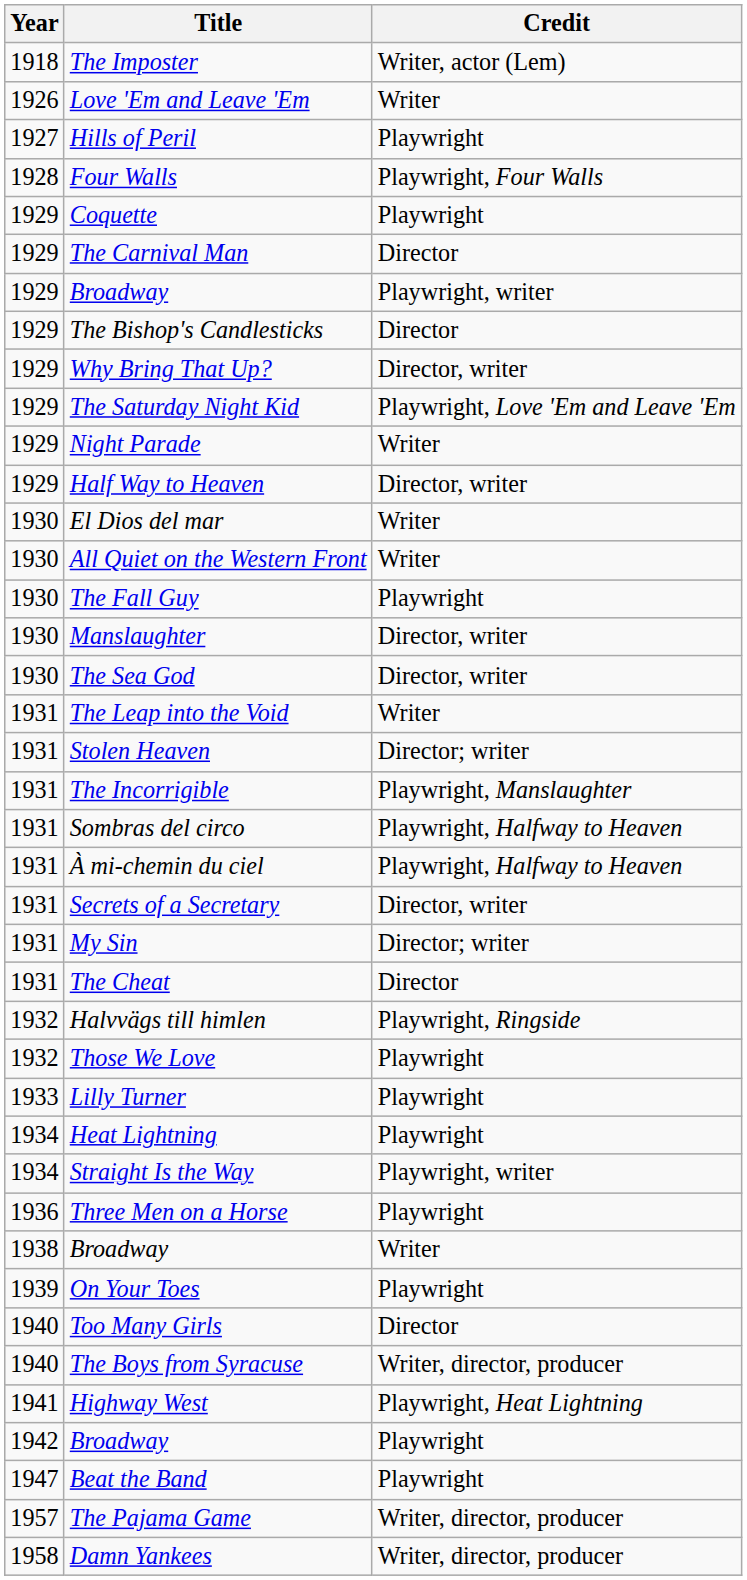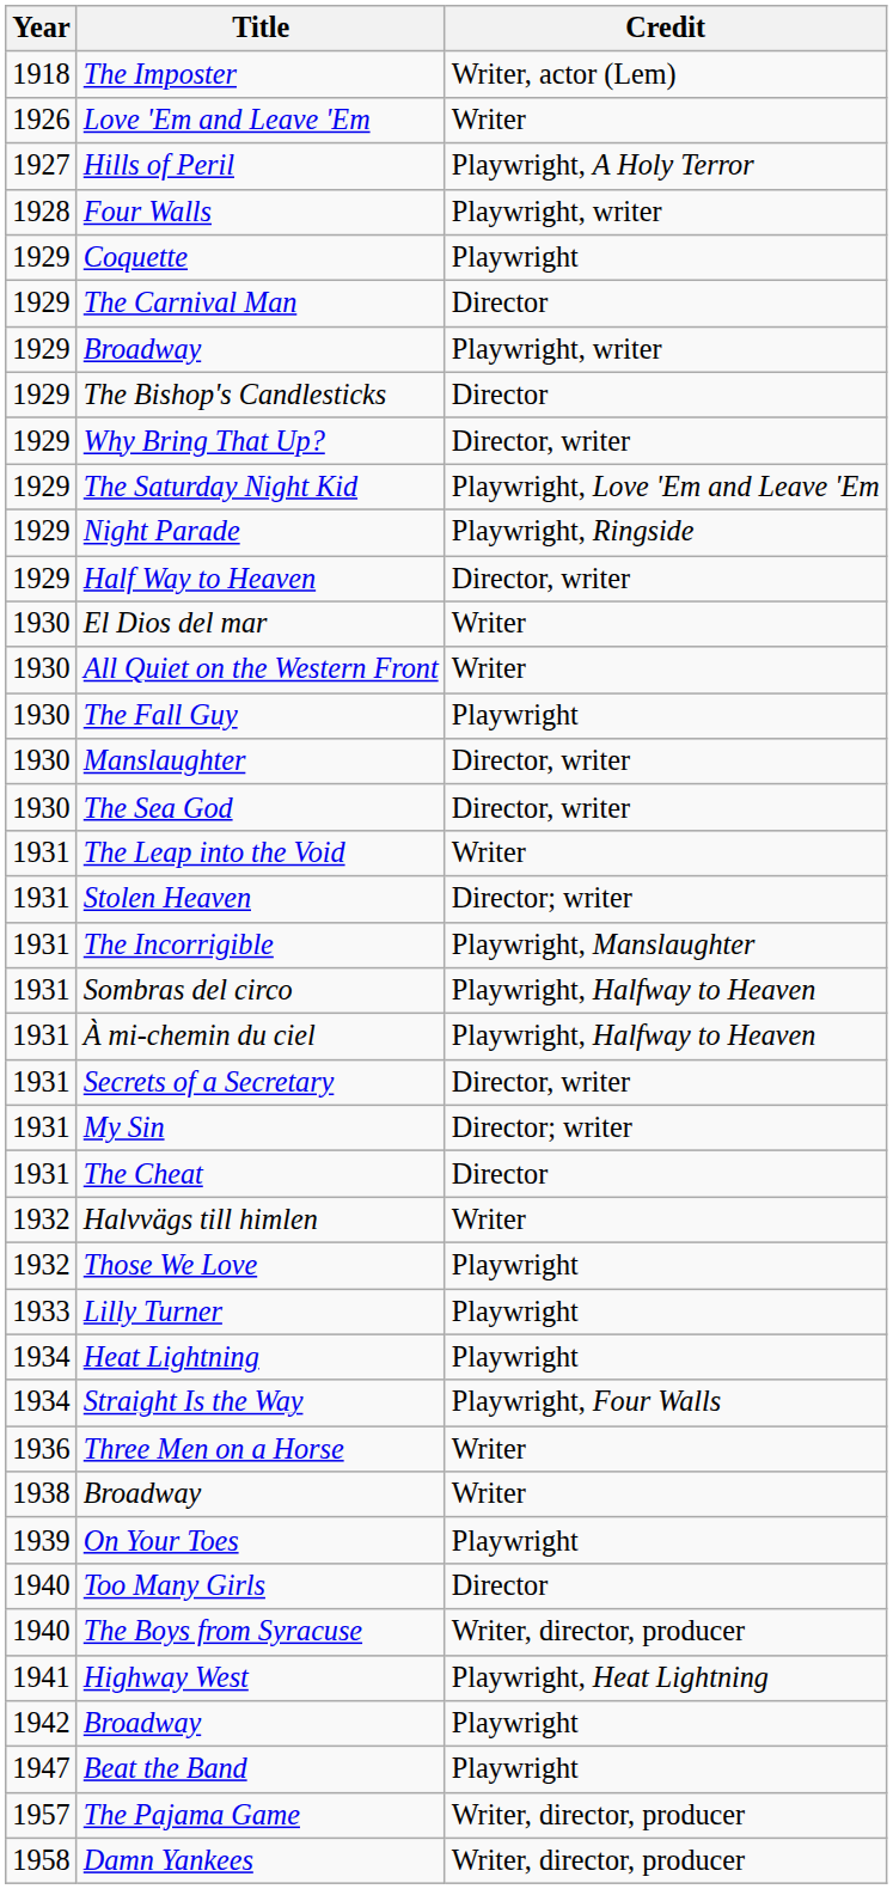 <table class="wikitable">
 <tr>
 <th>Year</th>
 <th>Title</th>
 <th>Credit</th>
 </tr>
 <tr>
 <td>1918</td>
 <td><em><a href='#'>The Imposter</a></em></td>
 <td>Writer, actor (Lem)</td>
 </tr>
 <tr>
 <td>1926</td>
 <td><em><a href='#'>Love 'Em and Leave 'Em</a></em></td>
 <td>Writer</td>
 </tr>
 <tr>
 <td>1927</td>
 <td><em><a href='#'>Hills of Peril</a></em></td>
-<td>Playwright</td>
+<td>Playwright, <em>A Holy Terror</em></td>
 </tr>
 <tr>
 <td>1928</td>
 <td><em><a href='#'>Four Walls</a></em></td>
-<td>Playwright, <em>Four Walls</em></td>
+<td>Playwright, writer</td>
 </tr>
 <tr>
 <td>1929</td>
 <td><em><a href='#'>Coquette</a></em></td>
 <td>Playwright</td>
 </tr>
 <tr>
 <td>1929</td>
 <td><em><a href='#'>The Carnival Man</a></em></td>
 <td>Director</td>
 </tr>
 <tr>
 <td>1929</td>
 <td><em><a href='#'>Broadway</a></em></td>
 <td>Playwright, writer</td>
 </tr>
 <tr>
 <td>1929</td>
 <td><em>The Bishop's Candlesticks</em></td>
 <td>Director</td>
 </tr>
 <tr>
 <td>1929</td>
 <td><em><a href='#'>Why Bring That Up?</a></em></td>
 <td>Director, writer</td>
 </tr>
 <tr>
 <td>1929</td>
 <td><em><a href='#'>The Saturday Night Kid</a></em></td>
 <td>Playwright, <em>Love 'Em and Leave 'Em</em></td>
 </tr>
 <tr>
 <td>1929</td>
 <td><em><a href='#'>Night Parade</a></em></td>
-<td>Writer</td>
+<td>Playwright, <em>Ringside</em></td>
 </tr>
 <tr>
 <td>1929</td>
 <td><em><a href='#'>Half Way to Heaven</a></em></td>
 <td>Director, writer</td>
 </tr>
 <tr>
 <td>1930</td>
 <td><em>El Dios del mar</em></td>
 <td>Writer</td>
 </tr>
 <tr>
 <td>1930</td>
 <td><em><a href='#'>All Quiet on the Western Front</a></em></td>
 <td>Writer</td>
 </tr>
 <tr>
 <td>1930</td>
 <td><em><a href='#'>The Fall Guy</a></em></td>
 <td>Playwright</td>
 </tr>
 <tr>
 <td>1930</td>
 <td><em><a href='#'>Manslaughter</a></em></td>
 <td>Director, writer</td>
 </tr>
 <tr>
 <td>1930</td>
 <td><em><a href='#'>The Sea God</a></em></td>
 <td>Director, writer</td>
 </tr>
 <tr>
 <td>1931</td>
 <td><em><a href='#'>The Leap into the Void</a></em></td>
 <td>Writer</td>
 </tr>
 <tr>
 <td>1931</td>
 <td><em><a href='#'>Stolen Heaven</a></em></td>
 <td>Director; writer</td>
 </tr>
 <tr>
 <td>1931</td>
 <td><em><a href='#'>The Incorrigible</a></em></td>
 <td>Playwright, <em>Manslaughter</em></td>
 </tr>
 <tr>
 <td>1931</td>
 <td><em>Sombras del circo</em></td>
 <td>Playwright, <em>Halfway to Heaven</em></td>
 </tr>
 <tr>
 <td>1931</td>
 <td><em>À mi-chemin du ciel</em></td>
 <td>Playwright, <em>Halfway to Heaven</em></td>
 </tr>
 <tr>
 <td>1931</td>
 <td><em><a href='#'>Secrets of a Secretary</a></em></td>
 <td>Director, writer</td>
 </tr>
 <tr>
 <td>1931</td>
 <td><em><a href='#'>My Sin</a></em></td>
 <td>Director; writer</td>
 </tr>
 <tr>
 <td>1931</td>
 <td><em><a href='#'>The Cheat</a></em></td>
 <td>Director</td>
 </tr>
 <tr>
 <td>1932</td>
 <td><em>Halvvägs till himlen</em></td>
-<td>Playwright, <em>Ringside</em></td>
+<td>Writer</td>
 </tr>
 <tr>
 <td>1932</td>
 <td><em><a href='#'>Those We Love</a></em></td>
 <td>Playwright</td>
 </tr>
 <tr>
 <td>1933</td>
 <td><em><a href='#'>Lilly Turner</a></em></td>
 <td>Playwright</td>
 </tr>
 <tr>
 <td>1934</td>
 <td><em><a href='#'>Heat Lightning</a></em></td>
 <td>Playwright</td>
 </tr>
 <tr>
 <td>1934</td>
 <td><em><a href='#'>Straight Is the Way</a></em></td>
-<td>Playwright, writer</td>
+<td>Playwright, <em>Four Walls</em></td>
 </tr>
 <tr>
 <td>1936</td>
 <td><em><a href='#'>Three Men on a Horse</a></em></td>
-<td>Playwright</td>
+<td>Writer</td>
 </tr>
 <tr>
 <td>1938</td>
 <td><em>Broadway</em></td>
 <td>Writer</td>
 </tr>
 <tr>
 <td>1939</td>
 <td><em><a href='#'>On Your Toes</a></em></td>
 <td>Playwright</td>
 </tr>
 <tr>
 <td>1940</td>
 <td><em><a href='#'>Too Many Girls</a></em></td>
 <td>Director</td>
 </tr>
 <tr>
 <td>1940</td>
 <td><em><a href='#'>The Boys from Syracuse</a></em></td>
 <td>Writer, director, producer</td>
 </tr>
 <tr>
 <td>1941</td>
 <td><em><a href='#'>Highway West</a></em></td>
 <td>Playwright, <em>Heat Lightning</em></td>
 </tr>
 <tr>
 <td>1942</td>
 <td><em><a href='#'>Broadway</a></em></td>
 <td>Playwright</td>
 </tr>
 <tr>
 <td>1947</td>
 <td><em><a href='#'>Beat the Band</a></em></td>
 <td>Playwright</td>
 </tr>
 <tr>
 <td>1957</td>
 <td><em><a href='#'>The Pajama Game</a></em></td>
 <td>Writer, director, producer</td>
 </tr>
 <tr>
 <td>1958</td>
 <td><em><a href='#'>Damn Yankees</a></em></td>
 <td>Writer, director, producer</td>
 </tr>
 </table>
